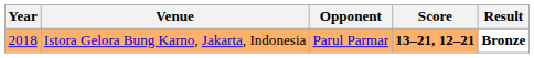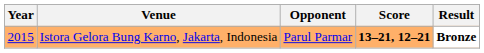 <table class="sortable wikitable" style="font-size: 90%;">
 <tr>
 <th>Year</th>
 <th>Venue</th>
 <th>Opponent</th>
 <th>Score</th>
 <th>Result</th>
 </tr>
 <tr style="background:#FFB069">
-<td align="center"><a href='#'>2018</a></td>
+<td align="center"><a href='#'>2015</a></td>
 <td align="left"><a href='#'>Istora Gelora Bung Karno</a>, <a href='#'>Jakarta</a>, Indonesia</td>
 <td align="left"> <a href='#'>Parul Parmar</a></td>
 <td align="left"><strong>13–21, 12–21</strong></td>
 <td style="text-align:left; background:white"> <strong>Bronze</strong></td>
 </tr>
 </table>
